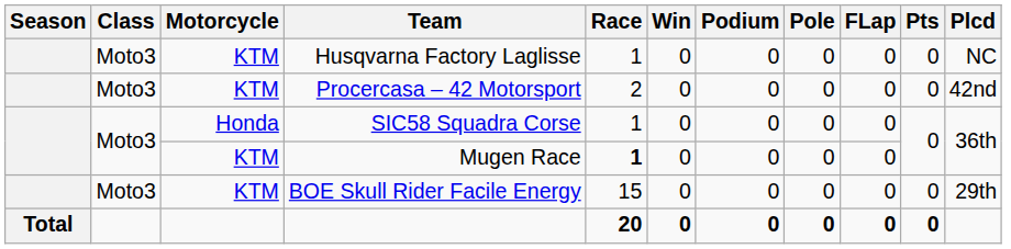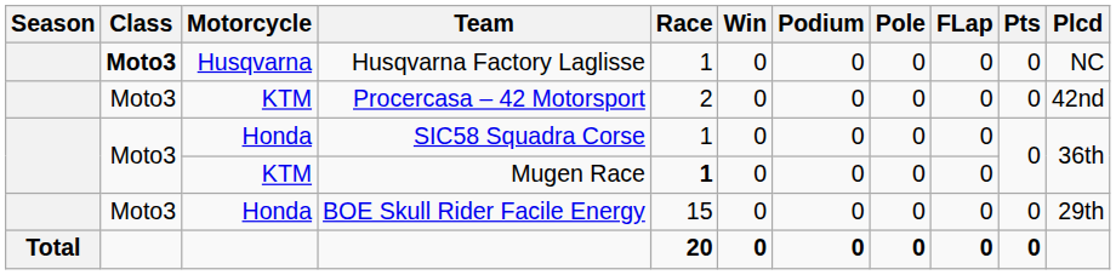 <table class="wikitable" style=text-align:right>
 <tr>
 <th>Season</th>
 <th>Class</th>
 <th>Motorcycle</th>
 <th>Team</th>
 <th>Race</th>
 <th>Win</th>
 <th>Podium</th>
 <th>Pole</th>
 <th>FLap</th>
 <th>Pts</th>
 <th>Plcd</th>
 </tr>
 <tr>
 <th></th>
-<td>Moto3</td>
-<td><a href='#'>KTM</a></td>
+<td><strong>Moto3</strong></td>
+<td><a href='#'>Husqvarna</a></td>
 <td>Husqvarna Factory Laglisse</td>
 <td>1</td>
 <td>0</td>
 <td>0</td>
 <td>0</td>
 <td>0</td>
 <td>0</td>
 <td>NC</td>
 </tr>
 <tr>
 <th></th>
 <td>Moto3</td>
 <td><a href='#'>KTM</a></td>
 <td><a href='#'>Procercasa – 42 Motorsport</a></td>
 <td>2</td>
 <td>0</td>
 <td>0</td>
 <td>0</td>
 <td>0</td>
 <td>0</td>
 <td>42nd</td>
 </tr>
 <tr>
 <th rowspan=2></th>
 <td rowspan=2>Moto3</td>
 <td><a href='#'>Honda</a></td>
 <td><a href='#'>SIC58 Squadra Corse</a></td>
 <td>1</td>
 <td>0</td>
 <td>0</td>
 <td>0</td>
 <td>0</td>
 <td rowspan=2>0</td>
 <td rowspan=2>36th</td>
 </tr>
 <tr>
 <td><a href='#'>KTM</a></td>
 <td>Mugen Race</td>
 <td><strong>1</strong></td>
 <td>0</td>
 <td>0</td>
 <td>0</td>
 <td>0</td>
 </tr>
 <tr>
 <th></th>
 <td>Moto3</td>
-<td><a href='#'>KTM</a></td>
+<td><a href='#'>Honda</a></td>
 <td><a href='#'>BOE Skull Rider Facile Energy</a></td>
 <td>15</td>
 <td>0</td>
 <td>0</td>
 <td>0</td>
 <td>0</td>
 <td>0</td>
 <td>29th</td>
 </tr>
 <tr>
 <th>Total</th>
 <td></td>
 <td></td>
 <td></td>
 <td><strong>20</strong></td>
 <td><strong>0</strong></td>
 <td><strong>0</strong></td>
 <td><strong>0</strong></td>
 <td><strong>0</strong></td>
 <td><strong>0</strong></td>
 <td></td>
 </tr>
 </table>
